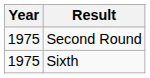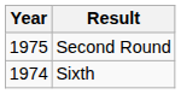 <table class="wikitable" style="color:black;">
 <tr style="text-align:center; background:#ddd;">
 <th>Year</th>
 <th>Result</th>
 </tr>
 <tr>
 <td>1975</td>
 <td>Second Round</td>
 </tr>
 <tr>
-<td>1975</td>
+<td>1974</td>
 <td>Sixth</td>
 </tr>
 </table>
